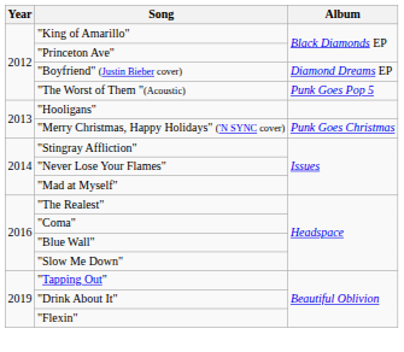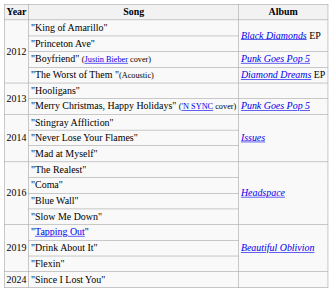 <table class="wikitable">
 <tr>
 <th>Year</th>
 <th>Song</th>
 <th>Album</th>
 </tr>
 <tr>
 <td rowspan="4">2012</td>
 <td>"King of Amarillo"</td>
 <td rowspan=2><em><a href='#'>Black Diamonds</a></em> EP</td>
 </tr>
 <tr>
 <td>"Princeton Ave"</td>
 </tr>
 <tr>
 <td>"Boyfriend" <small>(<a href='#'>Justin Bieber</a> cover)</small></td>
-<td><em><a href='#'>Diamond Dreams</a></em> EP</td>
+<td><em><a href='#'>Punk Goes Pop 5</a></em></td>
 </tr>
 <tr>
 <td>"The Worst of Them "<small>(Acoustic)</small></td>
-<td><em><a href='#'>Punk Goes Pop 5</a></em></td>
+<td><em><a href='#'>Diamond Dreams</a></em> EP</td>
 </tr>
 <tr>
 <td rowspan="2">2013</td>
 <td>"Hooligans"</td>
 <td></td>
 </tr>
 <tr>
 <td>"Merry Christmas, Happy Holidays" <small>(<a href='#'>'N SYNC</a> cover)</small></td>
-<td><em><a href='#'>Punk Goes Christmas</a></em></td>
+<td><em><a href='#'>Punk Goes Pop 5</a></em></td>
 </tr>
 <tr>
 <td rowspan="3">2014</td>
 <td>"Stingray Affliction"</td>
 <td rowspan=3><em><a href='#'>Issues</a></em></td>
 </tr>
 <tr>
 <td>"Never Lose Your Flames"</td>
 </tr>
 <tr>
 <td>"Mad at Myself"</td>
 </tr>
 <tr>
 <td rowspan="4">2016</td>
 <td>"The Realest"</td>
 <td rowspan="4"><em><a href='#'>Headspace</a></em></td>
 </tr>
 <tr>
 <td>"Coma"</td>
 </tr>
 <tr>
 <td>"Blue Wall"</td>
 </tr>
 <tr>
 <td>"Slow Me Down"</td>
 </tr>
 <tr>
 <td rowspan="3">2019</td>
 <td>"<a href='#'>Tapping Out</a>"</td>
 <td rowspan="3"><em><a href='#'>Beautiful Oblivion</a></em></td>
 </tr>
 <tr>
 <td>"Drink About It"</td>
 </tr>
 <tr>
 <td>"Flexin"</td>
 </tr>
+<tr>
+<td>2024</td>
+<td>"Since I Lost You"</td>
+<td></td>
+</tr>
 </table>
